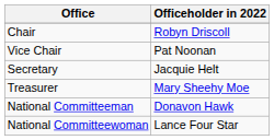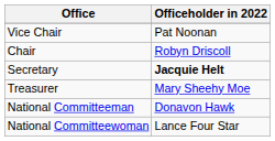 <table class="wikitable">
 <tr>
 <th>Office</th>
 <th>Officeholder in 2022</th>
 </tr>
 <tr>
 </tr>
 <tr>
+<td>Vice Chair</td>
+<td>Pat Noonan</td>
+</tr>
+<tr>
 <td>Chair</td>
 <td><a href='#'>Robyn Driscoll</a></td>
 </tr>
 <tr>
-<td>Vice Chair</td>
-<td>Pat Noonan</td>
-</tr>
-<tr>
 <td>Secretary</td>
-<td>Jacquie Helt</td>
+<td><strong>Jacquie Helt</strong></td>
 </tr>
 <tr>
 <td>Treasurer</td>
 <td><a href='#'>Mary Sheehy Moe</a></td>
 </tr>
 <tr>
 <td>National <a href='#'>Committeeman</a></td>
 <td><a href='#'>Donavon Hawk</a></td>
 </tr>
 <tr>
 <td>National <a href='#'>Committeewoman</a></td>
 <td>Lance Four Star</td>
 </tr>
 </table>
